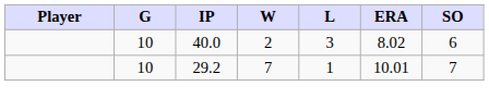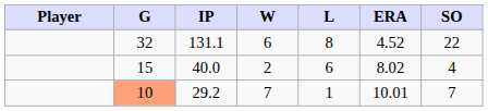 <table class="wikitable sortable">
 <tr>
 <th style="background:#ddf; width:16%;">Player</th>
 <th style="background:#ddf; width:9%;">G</th>
 <th style="background:#ddf; width:9%;">IP</th>
 <th style="background:#ddf; width:9%;">W</th>
 <th style="background:#ddf; width:9%;">L</th>
 <th style="background:#ddf; width:9%;">ERA</th>
 <th style="background:#ddf; width:9%;">SO</th>
 </tr>
 <tr style="text-align:center;">
 <td></td>
-<td>10</td>
-<td>40.0</td>
-<td>2</td>
-<td>3</td>
-<td>8.02</td>
+<td>32</td>
+<td>131.1</td>
 <td>6</td>
+<td>8</td>
+<td>4.52</td>
+<td>22</td>
 </tr>
 <tr style="text-align:center;">
 <td></td>
-<td>10</td>
+<td>15</td>
+<td>40.0</td>
+<td>2</td>
+<td>6</td>
+<td>8.02</td>
+<td>4</td>
+</tr>
+<tr style="text-align:center;">
+<td></td>
+<td style="background: lightsalmon;">10</td>
 <td>29.2</td>
 <td>7</td>
 <td>1</td>
 <td>10.01</td>
 <td>7</td>
 </tr>
 </table>
